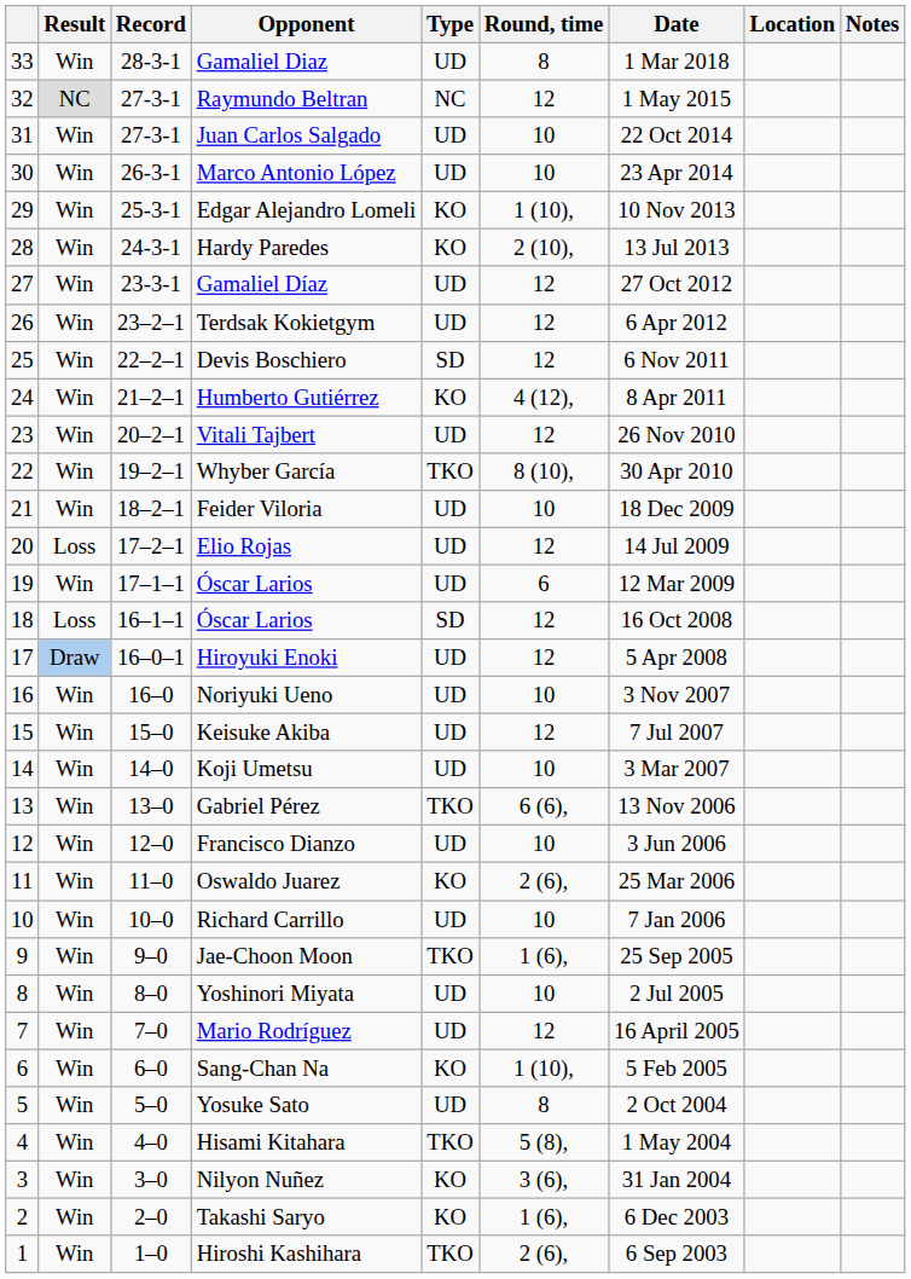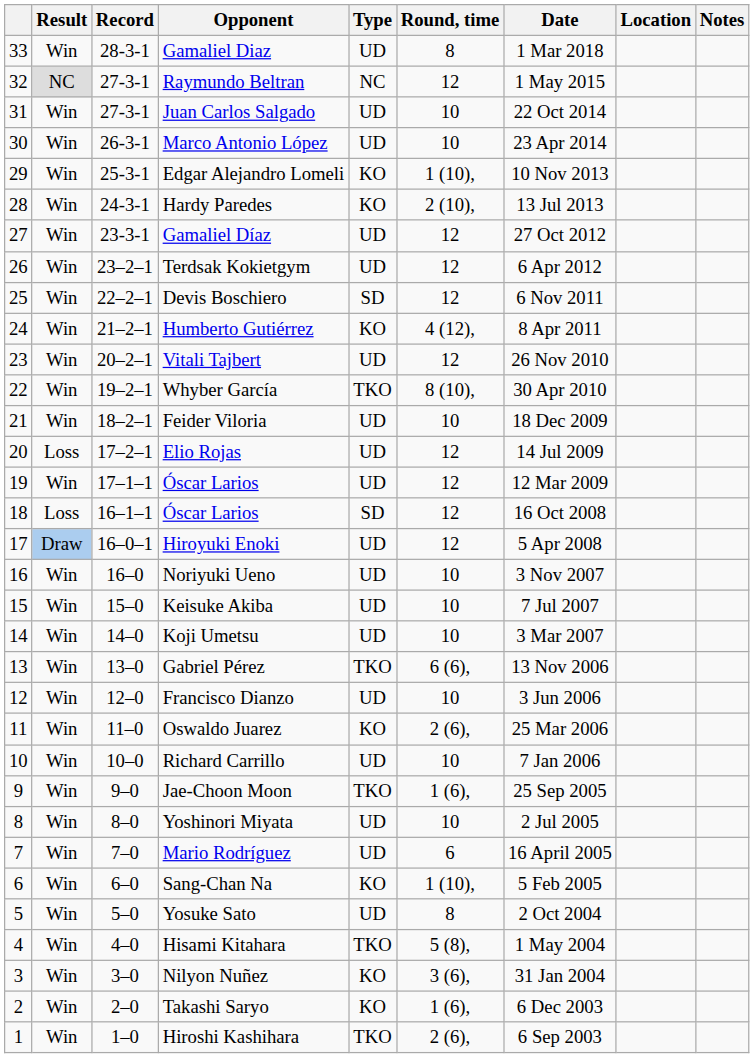 <table class="wikitable" style="text-align:center; font-size:95%">
 <tr>
 <th></th>
 <th>Result</th>
 <th>Record</th>
 <th>Opponent</th>
 <th>Type</th>
 <th>Round, time</th>
 <th>Date</th>
 <th>Location</th>
 <th>Notes</th>
 </tr>
 <tr>
 <td>33</td>
 <td>Win</td>
 <td>28-3-1 </td>
 <td align=left><a href='#'>Gamaliel Diaz</a></td>
 <td>UD</td>
 <td>8</td>
 <td>1 Mar 2018</td>
 <td align=left></td>
 <td></td>
 </tr>
 <tr>
 <td>32</td>
 <td style="background:#ddd;">NC</td>
 <td>27-3-1 </td>
 <td align=left><a href='#'>Raymundo Beltran</a></td>
 <td>NC</td>
 <td>12</td>
 <td>1 May 2015</td>
 <td align=left></td>
 <td align=left></td>
 </tr>
 <tr>
 <td>31</td>
 <td>Win</td>
 <td>27-3-1</td>
 <td align=left><a href='#'>Juan Carlos Salgado</a></td>
 <td>UD</td>
 <td>10</td>
 <td>22 Oct 2014</td>
 <td align=left></td>
 <td></td>
 </tr>
 <tr>
 <td>30</td>
 <td>Win</td>
 <td>26-3-1</td>
 <td align=left><a href='#'>Marco Antonio López</a></td>
 <td>UD</td>
 <td>10</td>
 <td>23 Apr 2014</td>
 <td align=left></td>
 <td></td>
 </tr>
 <tr>
 <td>29</td>
 <td>Win</td>
 <td>25-3-1</td>
 <td align=left>Edgar Alejandro Lomeli</td>
 <td>KO</td>
 <td>1 (10), </td>
 <td>10 Nov 2013</td>
 <td align=left></td>
 <td></td>
 </tr>
 <tr>
 <td>28</td>
 <td>Win</td>
 <td>24-3-1</td>
 <td align=left>Hardy Paredes</td>
 <td>KO</td>
 <td>2 (10), </td>
 <td>13 Jul 2013</td>
 <td align=left></td>
 <td></td>
 </tr>
 <tr>
 <td>27</td>
 <td>Win</td>
 <td>23-3-1</td>
 <td align=left><a href='#'>Gamaliel Díaz</a></td>
 <td>UD</td>
 <td>12</td>
 <td>27 Oct 2012</td>
 <td align=left></td>
 <td align=left></td>
 </tr>
 <tr>
 <td>26</td>
 <td>Win</td>
 <td>23–2–1</td>
 <td align=left>Terdsak Kokietgym</td>
 <td>UD</td>
 <td>12</td>
 <td>6 Apr 2012</td>
 <td align=left></td>
 <td align=left></td>
 </tr>
 <tr>
 <td>25</td>
 <td>Win</td>
 <td>22–2–1</td>
 <td align=left>Devis Boschiero</td>
 <td>SD</td>
 <td>12</td>
 <td>6 Nov 2011</td>
 <td align=left></td>
 <td align=left></td>
 </tr>
 <tr>
 <td>24</td>
 <td>Win</td>
 <td>21–2–1</td>
 <td align=left><a href='#'>Humberto Gutiérrez</a></td>
 <td>KO</td>
 <td>4 (12), </td>
 <td>8 Apr 2011</td>
 <td align=left></td>
 <td align=left></td>
 </tr>
 <tr>
 <td>23</td>
 <td>Win</td>
 <td>20–2–1</td>
 <td align=left><a href='#'>Vitali Tajbert</a></td>
 <td>UD</td>
 <td>12</td>
 <td>26 Nov 2010</td>
 <td align=left></td>
 <td align=left></td>
 </tr>
 <tr>
 <td>22</td>
 <td>Win</td>
 <td>19–2–1</td>
 <td align=left>Whyber García</td>
 <td>TKO</td>
 <td>8 (10), </td>
 <td>30 Apr 2010</td>
 <td align=left></td>
 <td></td>
 </tr>
 <tr>
 <td>21</td>
 <td>Win</td>
 <td>18–2–1</td>
 <td align=left>Feider Viloria</td>
 <td>UD</td>
 <td>10</td>
 <td>18 Dec 2009</td>
 <td align=left></td>
 <td></td>
 </tr>
 <tr>
 <td>20</td>
 <td>Loss</td>
 <td>17–2–1</td>
 <td align=left><a href='#'>Elio Rojas</a></td>
 <td>UD</td>
 <td>12</td>
 <td>14 Jul 2009</td>
 <td align=left></td>
 <td align=left></td>
 </tr>
 <tr>
 <td>19</td>
 <td>Win</td>
 <td>17–1–1</td>
 <td align=left><a href='#'>Óscar Larios</a></td>
 <td>UD</td>
-<td>6</td>
+<td>12</td>
 <td>12 Mar 2009</td>
 <td align=left></td>
 <td align=left></td>
 </tr>
 <tr>
 <td>18</td>
 <td>Loss</td>
 <td>16–1–1</td>
 <td align=left><a href='#'>Óscar Larios</a></td>
 <td>SD</td>
 <td>12</td>
 <td>16 Oct 2008</td>
 <td align=left></td>
 <td align=left></td>
 </tr>
 <tr>
 <td>17</td>
 <td style="background:#abcdef;">Draw</td>
 <td>16–0–1</td>
 <td align=left><a href='#'>Hiroyuki Enoki</a></td>
 <td>UD</td>
 <td>12</td>
 <td>5 Apr 2008</td>
 <td align=left></td>
 <td align=left></td>
 </tr>
 <tr>
 <td>16</td>
 <td>Win</td>
 <td>16–0</td>
 <td align=left>Noriyuki Ueno</td>
 <td>UD</td>
 <td>10</td>
 <td>3 Nov 2007</td>
 <td align=left></td>
 <td align=left></td>
 </tr>
 <tr>
 <td>15</td>
 <td>Win</td>
 <td>15–0</td>
 <td align=left>Keisuke Akiba</td>
 <td>UD</td>
-<td>12</td>
+<td>10</td>
 <td>7 Jul 2007</td>
 <td align=left></td>
 <td align=left></td>
 </tr>
 <tr>
 <td>14</td>
 <td>Win</td>
 <td>14–0</td>
 <td align=left>Koji Umetsu</td>
 <td>UD</td>
 <td>10</td>
 <td>3 Mar 2007</td>
 <td align=left></td>
 <td align=left></td>
 </tr>
 <tr>
 <td>13</td>
 <td>Win</td>
 <td>13–0</td>
 <td align=left>Gabriel Pérez</td>
 <td>TKO</td>
 <td>6 (6), </td>
 <td>13 Nov 2006</td>
 <td align=left></td>
 <td></td>
 </tr>
 <tr>
 <td>12</td>
 <td>Win</td>
 <td>12–0</td>
 <td align=left>Francisco Dianzo</td>
 <td>UD</td>
 <td>10</td>
 <td>3 Jun 2006</td>
 <td align=left></td>
 <td></td>
 </tr>
 <tr>
 <td>11</td>
 <td>Win</td>
 <td>11–0</td>
 <td align=left>Oswaldo Juarez</td>
 <td>KO</td>
 <td>2 (6), </td>
 <td>25 Mar 2006</td>
 <td align=left></td>
 <td></td>
 </tr>
 <tr>
 <td>10</td>
 <td>Win</td>
 <td>10–0</td>
 <td align=left>Richard Carrillo</td>
 <td>UD</td>
 <td>10</td>
 <td>7 Jan 2006</td>
 <td align=left></td>
 <td></td>
 </tr>
 <tr>
 <td>9</td>
 <td>Win</td>
 <td>9–0</td>
 <td align=left>Jae-Choon Moon</td>
 <td>TKO</td>
 <td>1 (6), </td>
 <td>25 Sep 2005</td>
 <td align=left></td>
 <td></td>
 </tr>
 <tr>
 <td>8</td>
 <td>Win</td>
 <td>8–0</td>
 <td align=left>Yoshinori Miyata</td>
 <td>UD</td>
 <td>10</td>
 <td>2 Jul 2005</td>
 <td align=left></td>
 <td></td>
 </tr>
 <tr>
 <td>7</td>
 <td>Win</td>
 <td>7–0</td>
 <td align=left><a href='#'>Mario Rodríguez</a></td>
 <td>UD</td>
-<td>12</td>
+<td>6</td>
 <td>16 April 2005</td>
 <td align=left></td>
 <td></td>
 </tr>
 <tr>
 <td>6</td>
 <td>Win</td>
 <td>6–0</td>
 <td align=left>Sang-Chan Na</td>
 <td>KO</td>
 <td>1 (10), </td>
 <td>5 Feb 2005</td>
 <td align=left></td>
 <td></td>
 </tr>
 <tr>
 <td>5</td>
 <td>Win</td>
 <td>5–0</td>
 <td align=left>Yosuke Sato</td>
 <td>UD</td>
 <td>8</td>
 <td>2 Oct 2004</td>
 <td align=left></td>
 <td></td>
 </tr>
 <tr>
 <td>4</td>
 <td>Win</td>
 <td>4–0</td>
 <td align=left>Hisami Kitahara</td>
 <td>TKO</td>
 <td>5 (8), </td>
 <td>1 May 2004</td>
 <td align=left></td>
 <td></td>
 </tr>
 <tr>
 <td>3</td>
 <td>Win</td>
 <td>3–0</td>
 <td align=left>Nilyon Nuñez</td>
 <td>KO</td>
 <td>3 (6), </td>
 <td>31 Jan 2004</td>
 <td align=left></td>
 <td></td>
 </tr>
 <tr>
 <td>2</td>
 <td>Win</td>
 <td>2–0</td>
 <td align=left>Takashi Saryo</td>
 <td>KO</td>
 <td>1 (6), </td>
 <td>6 Dec 2003</td>
 <td align=left></td>
 <td></td>
 </tr>
 <tr>
 <td>1</td>
 <td>Win</td>
 <td>1–0</td>
 <td align=left>Hiroshi Kashihara</td>
 <td>TKO</td>
 <td>2 (6), </td>
 <td>6 Sep 2003</td>
 <td align=left></td>
 <td></td>
 </tr>
 </table>
